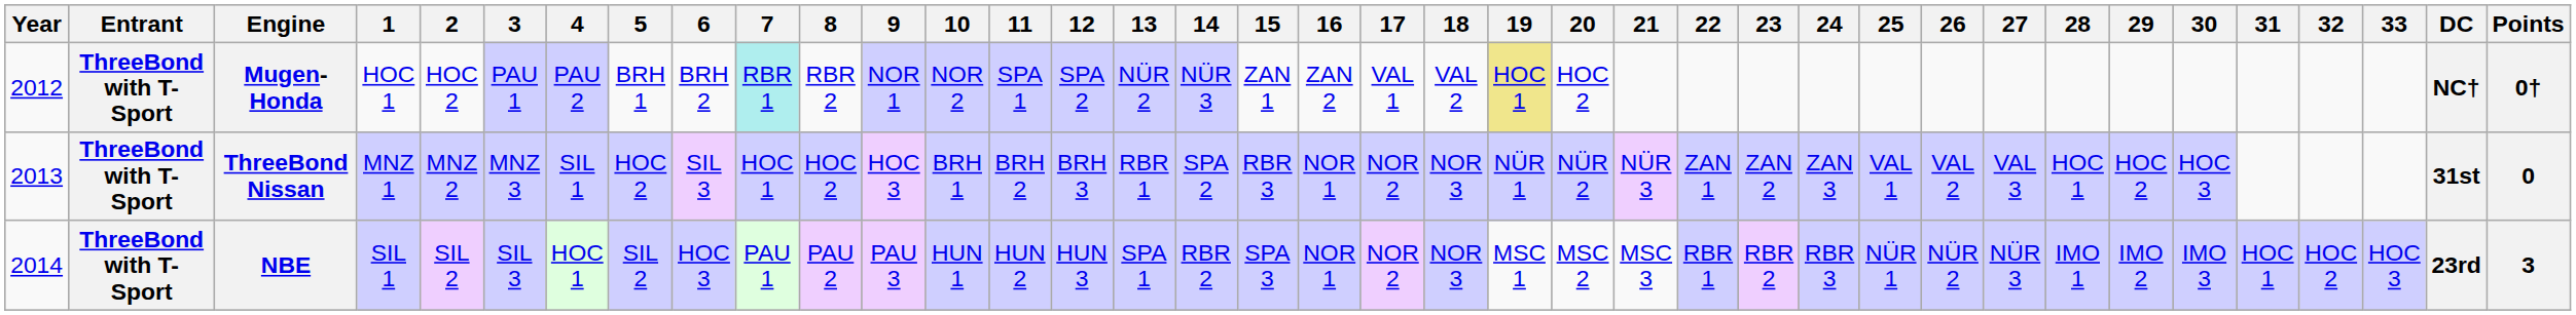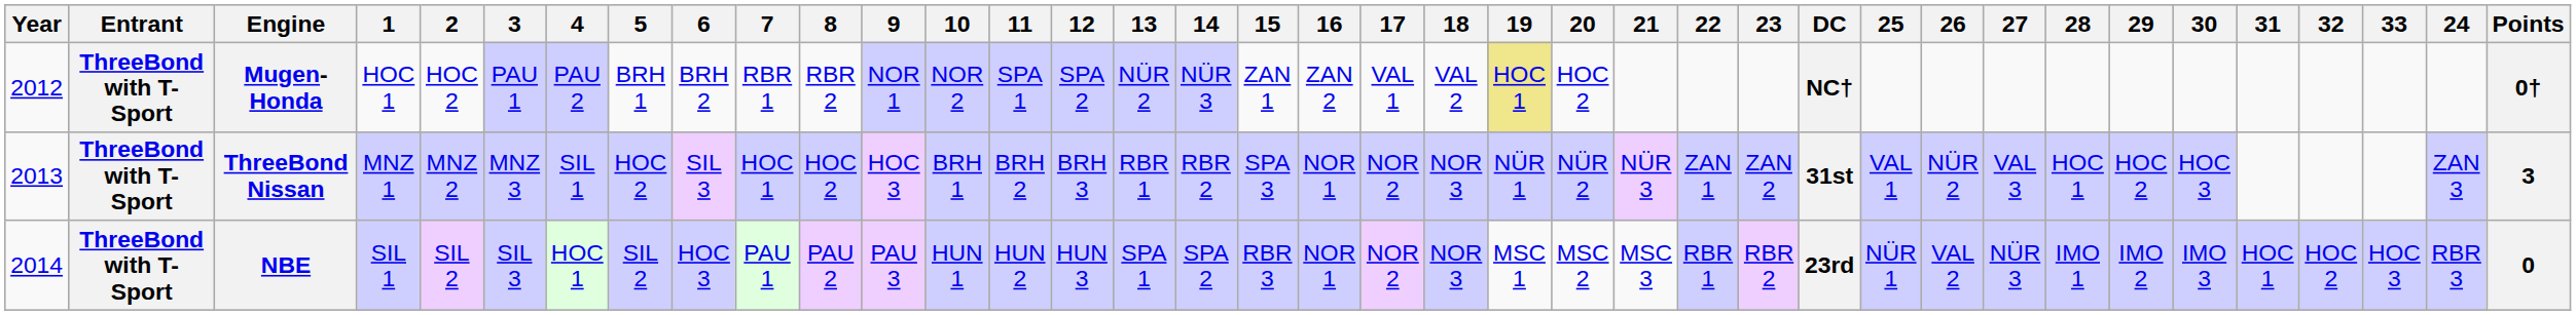 <table class="wikitable" style="text-align:center; font-size:90%">
 <tr>
 <th>Year</th>
 <th>Entrant</th>
 <th>Engine</th>
 <th>1</th>
 <th>2</th>
 <th>3</th>
 <th>4</th>
 <th>5</th>
 <th>6</th>
 <th>7</th>
 <th>8</th>
 <th>9</th>
 <th>10</th>
 <th>11</th>
 <th>12</th>
 <th>13</th>
 <th>14</th>
 <th>15</th>
 <th>16</th>
 <th>17</th>
 <th>18</th>
 <th>19</th>
 <th>20</th>
 <th>21</th>
 <th>22</th>
 <th>23</th>
-<th>24</th>
+<th>DC</th>
 <th>25</th>
 <th>26</th>
 <th>27</th>
 <th>28</th>
 <th>29</th>
 <th>30</th>
 <th>31</th>
 <th>32</th>
 <th>33</th>
-<th>DC</th>
+<th>24</th>
 <th>Points</th>
 </tr>
 <tr>
 <td><a href='#'>2012</a></td>
 <th><a href='#'>ThreeBond</a> with T-Sport</th>
 <th><a href='#'>Mugen</a>-<a href='#'>Honda</a></th>
 <td><a href='#'>HOC<br>1</a></td>
 <td><a href='#'>HOC<br>2</a></td>
 <td style="background:#CFCFFF;"><a href='#'>PAU<br>1</a><br></td>
 <td style="background:#CFCFFF;"><a href='#'>PAU<br>2</a><br></td>
 <td><a href='#'>BRH<br>1</a></td>
 <td><a href='#'>BRH<br>2</a></td>
-<td style="background: paleturquoise;"><a href='#'>RBR<br>1</a></td>
+<td><a href='#'>RBR<br>1</a></td>
 <td><a href='#'>RBR<br>2</a></td>
 <td style="background:#CFCFFF;"><a href='#'>NOR<br>1</a><br></td>
 <td style="background:#CFCFFF;"><a href='#'>NOR<br>2</a><br></td>
 <td style="background:#CFCFFF;"><a href='#'>SPA<br>1</a><br></td>
 <td style="background:#CFCFFF;"><a href='#'>SPA<br>2</a><br></td>
 <td style="background:#CFCFFF;"><a href='#'>NÜR<br>2</a><br></td>
 <td style="background:#CFCFFF;"><a href='#'>NÜR<br>3</a><br></td>
 <td><a href='#'>ZAN<br>1</a></td>
 <td><a href='#'>ZAN<br>2</a></td>
 <td><a href='#'>VAL<br>1</a></td>
 <td><a href='#'>VAL<br>2</a></td>
 <td style="background: khaki;"><a href='#'>HOC<br>1</a></td>
 <td><a href='#'>HOC<br>2</a></td>
 <td></td>
 <td></td>
 <td></td>
+<th>NC†</th>
 <td></td>
 <td></td>
 <td></td>
 <td></td>
 <td></td>
 <td></td>
 <td></td>
 <td></td>
 <td></td>
 <td></td>
-<th>NC†</th>
 <th>0†</th>
 </tr>
 <tr>
 <td><a href='#'>2013</a></td>
 <th><a href='#'>ThreeBond</a> with T-Sport</th>
 <th><a href='#'>ThreeBond Nissan</a></th>
 <td style="background:#CFCFFF;"><a href='#'>MNZ<br>1</a><br></td>
 <td style="background:#CFCFFF;"><a href='#'>MNZ<br>2</a><br></td>
 <td style="background:#CFCFFF;"><a href='#'>MNZ<br>3</a><br></td>
 <td style="background:#CFCFFF;"><a href='#'>SIL<br>1</a><br></td>
 <td style="background:#CFCFFF;"><a href='#'>HOC<br>2</a><br></td>
 <td style="background:#EFCFFF;"><a href='#'>SIL<br>3</a><br></td>
 <td style="background:#CFCFFF;"><a href='#'>HOC<br>1</a><br></td>
 <td style="background:#CFCFFF;"><a href='#'>HOC<br>2</a><br></td>
 <td style="background:#EFCFFF;"><a href='#'>HOC<br>3</a><br></td>
 <td style="background:#CFCFFF;"><a href='#'>BRH<br>1</a><br></td>
 <td style="background:#CFCFFF;"><a href='#'>BRH<br>2</a><br></td>
 <td style="background:#CFCFFF;"><a href='#'>BRH<br>3</a><br></td>
 <td style="background:#CFCFFF;"><a href='#'>RBR<br>1</a><br></td>
-<td style="background:#CFCFFF;"><a href='#'>SPA<br>2</a><br></td>
-<td style="background:#CFCFFF;"><a href='#'>RBR<br>3</a><br></td>
+<td style="background:#CFCFFF;"><a href='#'>RBR<br>2</a><br></td>
+<td style="background:#CFCFFF;"><a href='#'>SPA<br>3</a><br></td>
 <td style="background:#CFCFFF;"><a href='#'>NOR<br>1</a><br></td>
 <td style="background:#CFCFFF;"><a href='#'>NOR<br>2</a><br></td>
 <td style="background:#CFCFFF;"><a href='#'>NOR<br>3</a><br></td>
 <td style="background:#CFCFFF;"><a href='#'>NÜR<br>1</a><br></td>
 <td style="background:#CFCFFF;"><a href='#'>NÜR<br>2</a><br></td>
 <td style="background:#EFCFFF;"><a href='#'>NÜR<br>3</a><br></td>
 <td style="background:#CFCFFF;"><a href='#'>ZAN<br>1</a><br></td>
 <td style="background:#CFCFFF;"><a href='#'>ZAN<br>2</a><br></td>
-<td style="background:#CFCFFF;"><a href='#'>ZAN<br>3</a><br></td>
+<th>31st</th>
 <td style="background:#CFCFFF;"><a href='#'>VAL<br>1</a><br></td>
-<td style="background:#CFCFFF;"><a href='#'>VAL<br>2</a><br></td>
+<td style="background:#CFCFFF;"><a href='#'>NÜR<br>2</a><br></td>
 <td style="background:#CFCFFF;"><a href='#'>VAL<br>3</a><br></td>
 <td style="background:#CFCFFF;"><a href='#'>HOC<br>1</a><br></td>
 <td style="background:#CFCFFF;"><a href='#'>HOC<br>2</a><br></td>
 <td style="background:#CFCFFF;"><a href='#'>HOC<br>3</a><br></td>
 <td></td>
 <td></td>
 <td></td>
-<th>31st</th>
-<th>0</th>
+<td style="background:#CFCFFF;"><a href='#'>ZAN<br>3</a><br></td>
+<th>3</th>
 </tr>
 <tr>
 <td><a href='#'>2014</a></td>
 <th><a href='#'>ThreeBond</a> with T-Sport</th>
 <th><a href='#'>NBE</a></th>
 <td style="background:#CFCFFF;"><a href='#'>SIL<br>1</a><br></td>
 <td style="background:#EFCFFF;"><a href='#'>SIL<br>2</a><br></td>
 <td style="background:#CFCFFF;"><a href='#'>SIL<br>3</a><br></td>
 <td style="background:#DFFFDF;"><a href='#'>HOC<br>1</a><br></td>
 <td style="background:#CFCFFF;"><a href='#'>SIL<br>2</a><br></td>
 <td style="background:#CFCFFF;"><a href='#'>HOC<br>3</a><br></td>
 <td style="background:#DFFFDF;"><a href='#'>PAU<br>1</a><br></td>
 <td style="background:#EFCFFF;"><a href='#'>PAU<br>2</a><br></td>
 <td style="background:#EFCFFF;"><a href='#'>PAU<br>3</a><br></td>
 <td style="background:#CFCFFF;"><a href='#'>HUN<br>1</a><br></td>
 <td style="background:#CFCFFF;"><a href='#'>HUN<br>2</a><br></td>
 <td style="background:#CFCFFF;"><a href='#'>HUN<br>3</a><br></td>
 <td style="background:#CFCFFF;"><a href='#'>SPA<br>1</a><br></td>
-<td style="background:#CFCFFF;"><a href='#'>RBR<br>2</a><br></td>
-<td style="background:#CFCFFF;"><a href='#'>SPA<br>3</a><br></td>
+<td style="background:#CFCFFF;"><a href='#'>SPA<br>2</a><br></td>
+<td style="background:#CFCFFF;"><a href='#'>RBR<br>3</a><br></td>
 <td style="background:#CFCFFF;"><a href='#'>NOR<br>1</a><br></td>
 <td style="background:#EFCFFF;"><a href='#'>NOR<br>2</a><br></td>
 <td style="background:#CFCFFF;"><a href='#'>NOR<br>3</a><br></td>
 <td><a href='#'>MSC<br>1</a><br></td>
 <td><a href='#'>MSC<br>2</a><br></td>
 <td><a href='#'>MSC<br>3</a><br></td>
 <td style="background:#CFCFFF;"><a href='#'>RBR<br>1</a><br></td>
 <td style="background:#EFCFFF;"><a href='#'>RBR<br>2</a><br></td>
-<td style="background:#CFCFFF;"><a href='#'>RBR<br>3</a><br></td>
+<th>23rd</th>
 <td style="background:#CFCFFF;"><a href='#'>NÜR<br>1</a><br></td>
-<td style="background:#CFCFFF;"><a href='#'>NÜR<br>2</a><br></td>
+<td style="background:#CFCFFF;"><a href='#'>VAL<br>2</a><br></td>
 <td style="background:#CFCFFF;"><a href='#'>NÜR<br>3</a><br></td>
 <td style="background:#CFCFFF;"><a href='#'>IMO<br>1</a><br></td>
 <td style="background:#CFCFFF;"><a href='#'>IMO<br>2</a><br></td>
 <td style="background:#CFCFFF;"><a href='#'>IMO<br>3</a><br></td>
 <td style="background:#CFCFFF;"><a href='#'>HOC<br>1</a><br></td>
 <td style="background:#CFCFFF;"><a href='#'>HOC<br>2</a><br></td>
 <td style="background:#CFCFFF;"><a href='#'>HOC<br>3</a><br></td>
-<th>23rd</th>
-<th>3</th>
+<td style="background:#CFCFFF;"><a href='#'>RBR<br>3</a><br></td>
+<th>0</th>
 </tr>
 </table>
